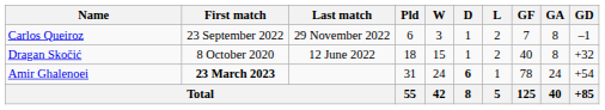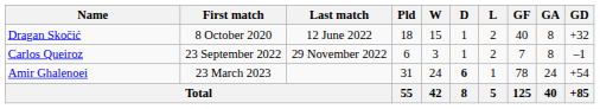 <table class="wikitable" style="text-align: center;">
 <tr>
 <th width=220>Name</th>
 <th width=130>First match</th>
 <th width=130>Last match</th>
 <th width=30>Pld</th>
 <th width=30>W</th>
 <th width=30>D</th>
 <th width=30>L</th>
 <th width=30>GF</th>
 <th width=30>GA</th>
 <th width=30>GD</th>
 </tr>
 <tr>
+<td align="left"> <a href='#'>Dragan Skočić</a></td>
+<td>8 October 2020</td>
+<td>12 June 2022</td>
+<td>18</td>
+<td>15</td>
+<td>1</td>
+<td>2</td>
+<td>40</td>
+<td>8</td>
+<td>+32</td>
+</tr>
+<tr>
 <td align="left"> <a href='#'>Carlos Queiroz</a></td>
 <td>23 September 2022</td>
 <td>29 November 2022</td>
 <td>6</td>
 <td>3</td>
 <td>1</td>
 <td>2</td>
 <td>7</td>
 <td>8</td>
 <td>–1</td>
 </tr>
 <tr>
-<td align="left"> <a href='#'>Dragan Skočić</a></td>
-<td>8 October 2020</td>
-<td>12 June 2022</td>
-<td>18</td>
-<td>15</td>
-<td>1</td>
-<td>2</td>
-<td>40</td>
-<td>8</td>
-<td>+32</td>
-</tr>
-<tr>
 <td align="left"> <a href='#'>Amir Ghalenoei</a></td>
-<td><strong>23 March 2023</strong></td>
+<td>23 March 2023</td>
 <td></td>
 <td>31</td>
 <td>24</td>
 <td><strong>6</strong></td>
 <td>1</td>
 <td>78</td>
 <td>24</td>
 <td>+54</td>
 </tr>
 <tr>
 <th colspan=3>Total</th>
 <th>55</th>
 <th>42</th>
 <th>8</th>
 <th>5</th>
 <th>125</th>
 <th>40</th>
 <th>+85</th>
 </tr>
 </table>
